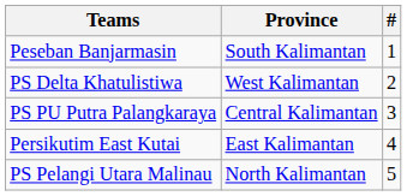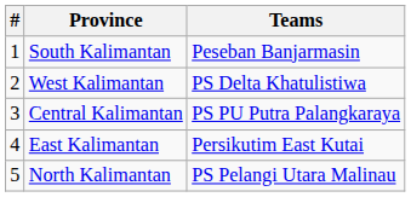 <table class="wikitable">
 <tr>
+<th>#</th>
+<th>Province</th>
 <th>Teams</th>
-<th>Province</th>
-<th>#</th>
 </tr>
 <tr>
+<td>1</td>
+<td> <a href='#'>South Kalimantan</a></td>
 <td><a href='#'>Peseban Banjarmasin</a></td>
-<td> <a href='#'>South Kalimantan</a></td>
-<td>1</td>
 </tr>
 <tr>
+<td>2</td>
+<td> <a href='#'>West Kalimantan</a></td>
 <td><a href='#'>PS Delta Khatulistiwa</a></td>
-<td> <a href='#'>West Kalimantan</a></td>
-<td>2</td>
 </tr>
 <tr>
+<td>3</td>
+<td> <a href='#'>Central Kalimantan</a></td>
 <td><a href='#'>PS PU Putra Palangkaraya</a></td>
-<td> <a href='#'>Central Kalimantan</a></td>
-<td>3</td>
 </tr>
 <tr>
+<td>4</td>
+<td> <a href='#'>East Kalimantan</a></td>
 <td><a href='#'>Persikutim East Kutai</a></td>
-<td> <a href='#'>East Kalimantan</a></td>
-<td>4</td>
 </tr>
 <tr>
+<td>5</td>
+<td> <a href='#'>North Kalimantan</a></td>
 <td><a href='#'>PS Pelangi Utara Malinau</a></td>
-<td> <a href='#'>North Kalimantan</a></td>
-<td>5</td>
 </tr>
 </table>
